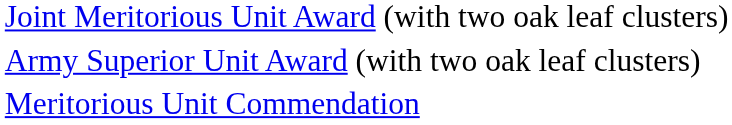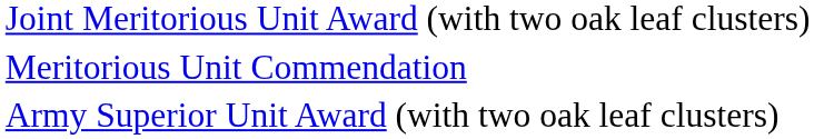 <table>
 <tr>
 <td></td>
 <td><a href='#'>Joint Meritorious Unit Award</a> (with two oak leaf clusters)</td>
 </tr>
 <tr>
 <td></td>
-<td><a href='#'>Army Superior Unit Award</a> (with two oak leaf clusters)</td>
+<td><a href='#'>Meritorious Unit Commendation</a></td>
 </tr>
 <tr>
 <td></td>
-<td><a href='#'>Meritorious Unit Commendation</a></td>
+<td><a href='#'>Army Superior Unit Award</a> (with two oak leaf clusters)</td>
 </tr>
 </table>
